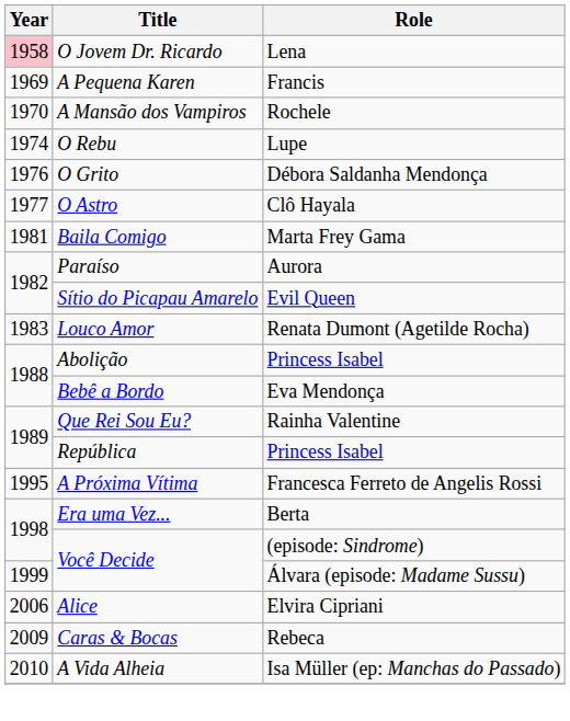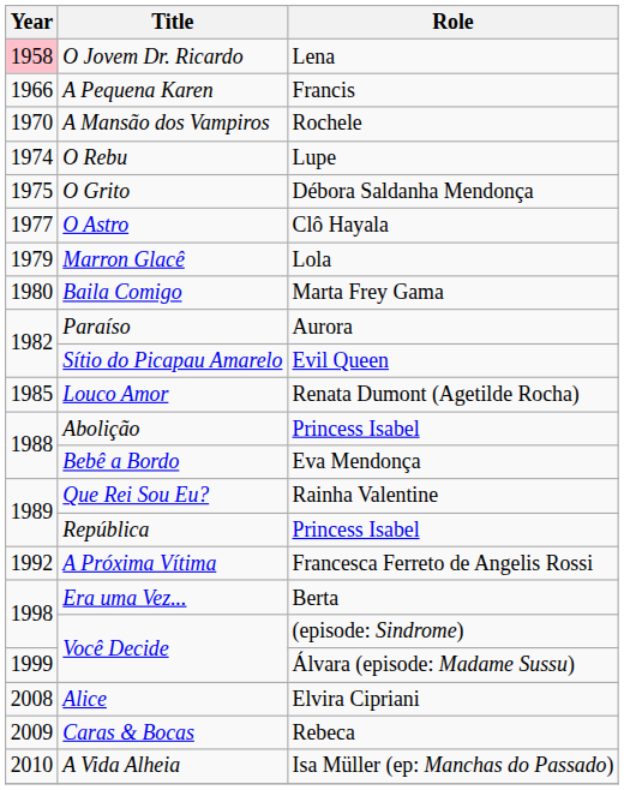 <table class="wikitable">
 <tr>
 <th>Year</th>
 <th>Title</th>
 <th>Role</th>
 </tr>
 <tr>
 <td style="background: pink;">1958</td>
 <td><em>O Jovem Dr. Ricardo</em></td>
 <td>Lena</td>
 </tr>
 <tr>
-<td>1969</td>
+<td>1966</td>
 <td><em>A Pequena Karen</em></td>
 <td>Francis</td>
 </tr>
 <tr>
 <td>1970</td>
 <td><em>A Mansão dos Vampiros</em></td>
 <td>Rochele</td>
 </tr>
 <tr>
 <td>1974</td>
 <td><em>O Rebu</em></td>
 <td>Lupe</td>
 </tr>
 <tr>
-<td>1976</td>
+<td>1975</td>
 <td><em>O Grito</em></td>
 <td>Débora Saldanha Mendonça</td>
 </tr>
 <tr>
 <td>1977</td>
 <td><em><a href='#'>O Astro</a></em></td>
 <td>Clô Hayala</td>
 </tr>
 <tr>
-<td>1981</td>
+<td>1979</td>
+<td><em><a href='#'>Marron Glacê</a></em></td>
+<td>Lola</td>
+</tr>
+<tr>
+<td>1980</td>
 <td><em><a href='#'>Baila Comigo</a></em></td>
 <td>Marta Frey Gama</td>
 </tr>
 <tr>
 <td rowspan=2>1982</td>
 <td><em>Paraíso</em></td>
 <td>Aurora</td>
 </tr>
 <tr>
 <td><em><a href='#'>Sítio do Picapau Amarelo</a></em></td>
 <td><a href='#'>Evil Queen</a></td>
 </tr>
 <tr>
-<td>1983</td>
+<td>1985</td>
 <td><em><a href='#'>Louco Amor</a></em></td>
 <td>Renata Dumont (Agetilde Rocha)</td>
 </tr>
 <tr>
 <td rowspan=2>1988</td>
 <td><em>Abolição</em></td>
 <td><a href='#'>Princess Isabel</a></td>
 </tr>
 <tr>
 <td><em><a href='#'>Bebê a Bordo</a></em></td>
 <td>Eva Mendonça</td>
 </tr>
 <tr>
 <td rowspan=2>1989</td>
 <td><em><a href='#'>Que Rei Sou Eu?</a></em></td>
 <td>Rainha Valentine</td>
 </tr>
 <tr>
 <td><em>República</em></td>
 <td><a href='#'>Princess Isabel</a></td>
 </tr>
 <tr>
-<td>1995</td>
+<td>1992</td>
 <td><em><a href='#'>A Próxima Vítima</a></em></td>
 <td>Francesca Ferreto de Angelis Rossi</td>
 </tr>
 <tr>
 <td rowspan=2>1998</td>
 <td><em><a href='#'>Era uma Vez...</a></em></td>
 <td>Berta</td>
 </tr>
 <tr>
 <td rowspan=2><em><a href='#'>Você Decide</a></em></td>
 <td>(episode: <em>Sindrome</em>)</td>
 </tr>
 <tr>
 <td>1999</td>
 <td>Álvara (episode: <em>Madame Sussu</em>)</td>
 </tr>
 <tr>
-<td>2006</td>
+<td>2008</td>
 <td><em><a href='#'>Alice</a></em></td>
 <td>Elvira Cipriani</td>
 </tr>
 <tr>
 <td>2009</td>
 <td><em><a href='#'>Caras & Bocas</a></em></td>
 <td>Rebeca</td>
 </tr>
 <tr>
 <td>2010</td>
 <td><em>A Vida Alheia</em></td>
 <td>Isa Müller (ep: <em>Manchas do Passado</em>)</td>
 </tr>
 <tr>
 </tr>
 </table>
